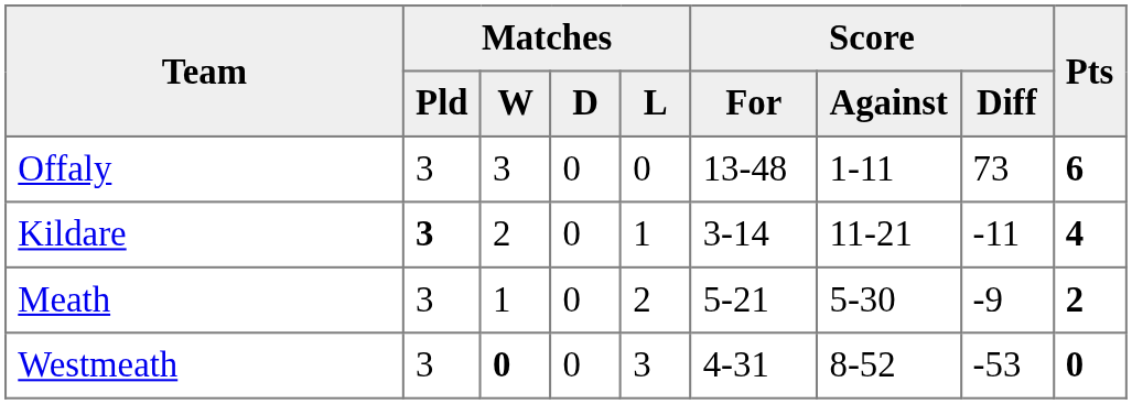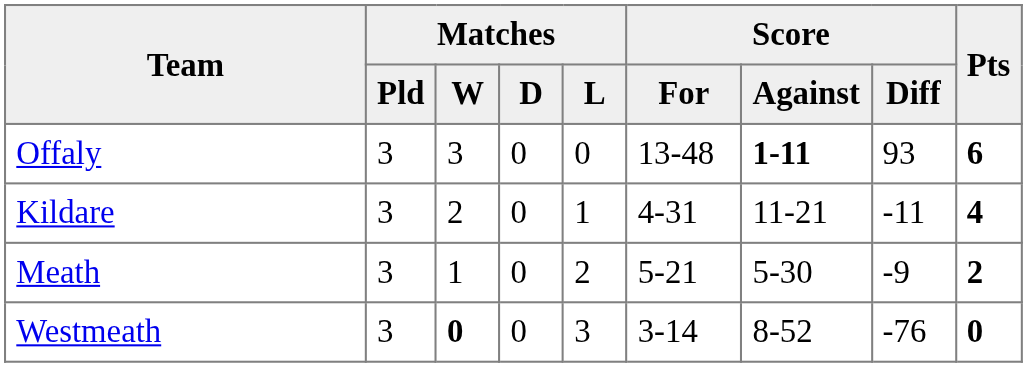 <table style=border-collapse:collapse border=1 cellspacing=0 cellpadding=5>
 <tr align=center bgcolor=#efefef>
 <th rowspan=2 width=165>Team</th>
 <th colspan=4>Matches</th>
 <th colspan=3>Score</th>
 <th rowspan=2width=20>Pts</th>
 </tr>
 <tr align=center bgcolor=#efefef>
 <th width=20>Pld</th>
 <th width=20>W</th>
 <th width=20>D</th>
 <th width=20>L</th>
 <th width=45>For</th>
 <th width=45>Against</th>
 <th width=30>Diff</th>
 </tr>
 <tr>
 <td style="text-align:left;"><a href='#'>Offaly</a></td>
 <td>3</td>
 <td>3</td>
 <td>0</td>
 <td>0</td>
 <td>13-48</td>
-<td>1-11</td>
-<td>73</td>
+<td><strong>1-11</strong></td>
+<td>93</td>
 <td><strong>6</strong></td>
 </tr>
 <tr>
 <td style="text-align:left;"><a href='#'>Kildare</a></td>
-<td><strong>3</strong></td>
+<td>3</td>
 <td>2</td>
 <td>0</td>
 <td>1</td>
-<td>3-14</td>
+<td>4-31</td>
 <td>11-21</td>
 <td>-11</td>
 <td><strong>4</strong></td>
 </tr>
 <tr>
 <td style="text-align:left;"><a href='#'>Meath</a></td>
 <td>3</td>
 <td>1</td>
 <td>0</td>
 <td>2</td>
 <td>5-21</td>
 <td>5-30</td>
 <td>-9</td>
 <td><strong>2</strong></td>
 </tr>
 <tr>
 <td style="text-align:left;"><a href='#'>Westmeath</a></td>
 <td>3</td>
 <td><strong>0</strong></td>
 <td>0</td>
 <td>3</td>
-<td>4-31</td>
+<td>3-14</td>
 <td>8-52</td>
-<td>-53</td>
+<td>-76</td>
 <td><strong>0</strong></td>
 </tr>
 </table>
